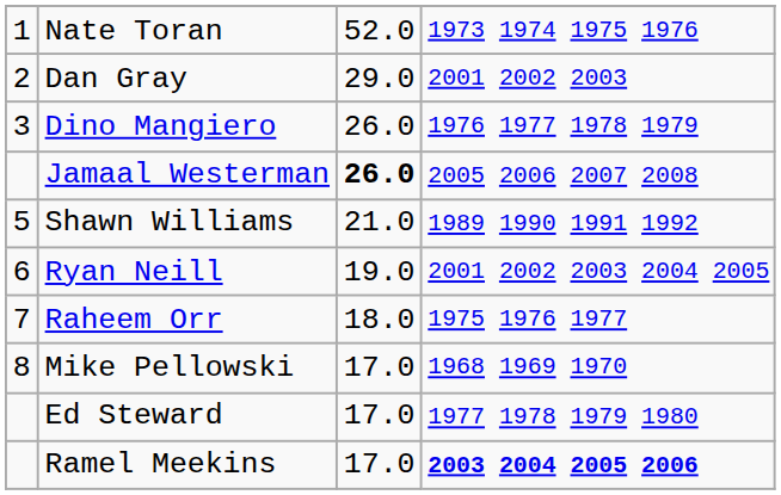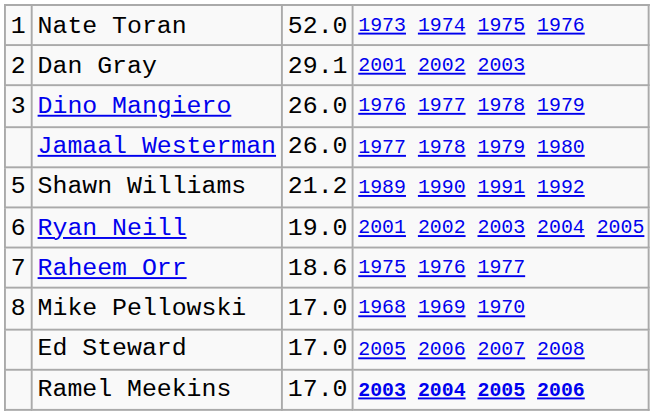 <table class="wikitable">
 <tr>
 </tr>
 <tr>
 <td>1</td>
 <td>Nate Toran</td>
 <td>52.0</td>
 <td style="font-size:80%;"><a href='#'>1973</a> <a href='#'>1974</a> <a href='#'>1975</a> <a href='#'>1976</a></td>
 </tr>
 <tr>
 <td>2</td>
 <td>Dan Gray</td>
-<td>29.0</td>
+<td>29.1</td>
 <td style="font-size:80%;"><a href='#'>2001</a> <a href='#'>2002</a> <a href='#'>2003</a></td>
 </tr>
 <tr>
 <td>3</td>
 <td><a href='#'>Dino Mangiero</a></td>
 <td>26.0</td>
 <td style="font-size:80%;"><a href='#'>1976</a> <a href='#'>1977</a> <a href='#'>1978</a> <a href='#'>1979</a></td>
 </tr>
 <tr>
 <td></td>
 <td><a href='#'>Jamaal Westerman</a></td>
-<td><strong>26.0</strong></td>
-<td style="font-size:80%;"><a href='#'>2005</a> <a href='#'>2006</a> <a href='#'>2007</a> <a href='#'>2008</a></td>
+<td>26.0</td>
+<td style="font-size:80%;"><a href='#'>1977</a> <a href='#'>1978</a> <a href='#'>1979</a> <a href='#'>1980</a></td>
 </tr>
 <tr>
 <td>5</td>
 <td>Shawn Williams</td>
-<td>21.0</td>
+<td>21.2</td>
 <td style="font-size:80%;"><a href='#'>1989</a> <a href='#'>1990</a> <a href='#'>1991</a> <a href='#'>1992</a></td>
 </tr>
 <tr>
 <td>6</td>
 <td><a href='#'>Ryan Neill</a></td>
 <td>19.0</td>
 <td style="font-size:80%;"><a href='#'>2001</a> <a href='#'>2002</a> <a href='#'>2003</a> <a href='#'>2004</a> <a href='#'>2005</a></td>
 </tr>
 <tr>
 <td>7</td>
 <td><a href='#'>Raheem Orr</a></td>
-<td>18.0</td>
+<td>18.6</td>
 <td style="font-size:80%;"><a href='#'>1975</a> <a href='#'>1976</a> <a href='#'>1977</a></td>
 </tr>
 <tr>
 <td>8</td>
 <td>Mike Pellowski</td>
 <td>17.0</td>
 <td style="font-size:80%;"><a href='#'>1968</a> <a href='#'>1969</a> <a href='#'>1970</a></td>
 </tr>
 <tr>
 <td></td>
 <td>Ed Steward</td>
 <td>17.0</td>
-<td style="font-size:80%;"><a href='#'>1977</a> <a href='#'>1978</a> <a href='#'>1979</a> <a href='#'>1980</a></td>
+<td style="font-size:80%;"><a href='#'>2005</a> <a href='#'>2006</a> <a href='#'>2007</a> <a href='#'>2008</a></td>
 </tr>
 <tr>
 <td></td>
 <td>Ramel Meekins</td>
 <td>17.0</td>
 <td style="font-size:80%;"><strong><a href='#'>2003</a> <a href='#'>2004</a> <a href='#'>2005</a> <a href='#'>2006</a></strong></td>
 </tr>
 </table>
